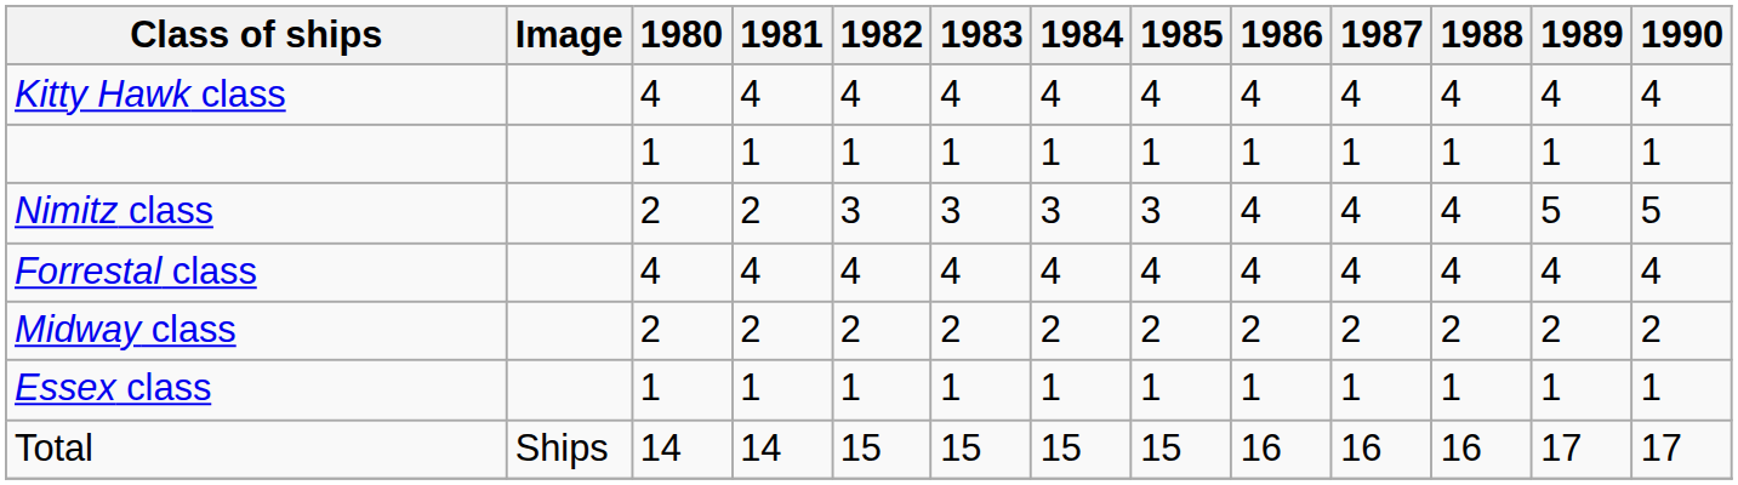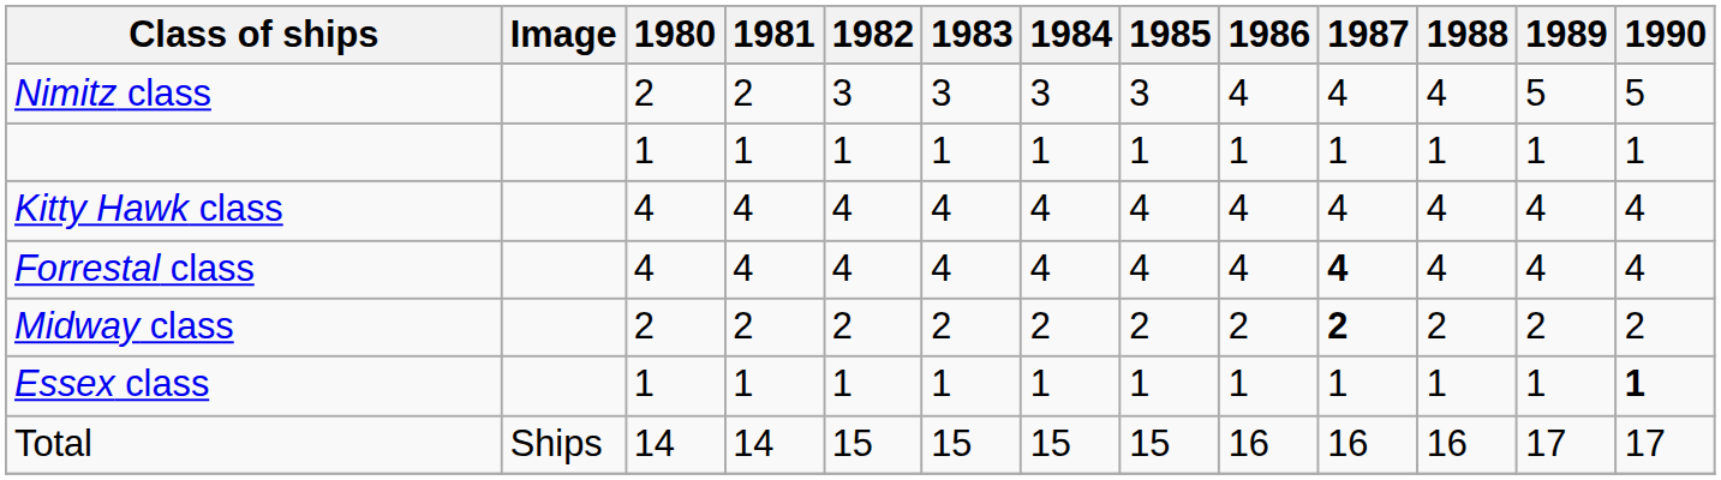 <table class="wikitable sortable collapsible collapsed">
 <tr>
 <th style="width:29%;">Class of ships</th>
 <th>Image</th>
 <th>1980</th>
 <th>1981</th>
 <th>1982</th>
 <th>1983</th>
 <th>1984</th>
 <th>1985</th>
 <th>1986</th>
 <th>1987</th>
 <th>1988</th>
 <th>1989</th>
 <th>1990</th>
 </tr>
 <tr valign="top">
-<td><a href='#'><em>Kitty Hawk</em> class</a></td>
+<td><a href='#'><em>Nimitz</em> class</a></td>
 <td></td>
+<td>2</td>
+<td>2</td>
+<td>3</td>
+<td>3</td>
+<td>3</td>
+<td>3</td>
 <td>4</td>
 <td>4</td>
 <td>4</td>
-<td>4</td>
-<td>4</td>
-<td>4</td>
-<td>4</td>
-<td>4</td>
-<td>4</td>
-<td>4</td>
-<td>4</td>
+<td>5</td>
+<td>5</td>
 </tr>
 <tr valign="top">
 <td></td>
 <td></td>
 <td>1</td>
 <td>1</td>
 <td>1</td>
 <td>1</td>
 <td>1</td>
 <td>1</td>
 <td>1</td>
 <td>1</td>
 <td>1</td>
 <td>1</td>
 <td>1</td>
 </tr>
 <tr valign="top">
-<td><a href='#'><em>Nimitz</em> class</a></td>
-<td></td>
-<td>2</td>
-<td>2</td>
-<td>3</td>
-<td>3</td>
-<td>3</td>
-<td>3</td>
-<td>4</td>
-<td>4</td>
-<td>4</td>
-<td>5</td>
-<td>5</td>
-</tr>
-<tr valign="top">
-<td><a href='#'><em>Forrestal</em> class</a></td>
+<td><a href='#'><em>Kitty Hawk</em> class</a></td>
 <td></td>
 <td>4</td>
 <td>4</td>
 <td>4</td>
 <td>4</td>
 <td>4</td>
 <td>4</td>
 <td>4</td>
 <td>4</td>
 <td>4</td>
 <td>4</td>
 <td>4</td>
 </tr>
 <tr valign="top">
+<td><a href='#'><em>Forrestal</em> class</a></td>
+<td></td>
+<td>4</td>
+<td>4</td>
+<td>4</td>
+<td>4</td>
+<td>4</td>
+<td>4</td>
+<td>4</td>
+<td><strong>4</strong></td>
+<td>4</td>
+<td>4</td>
+<td>4</td>
+</tr>
+<tr valign="top">
 <td><a href='#'><em>Midway</em> class</a></td>
 <td></td>
 <td>2</td>
 <td>2</td>
 <td>2</td>
 <td>2</td>
 <td>2</td>
 <td>2</td>
 <td>2</td>
-<td>2</td>
+<td><strong>2</strong></td>
 <td>2</td>
 <td>2</td>
 <td>2</td>
 </tr>
 <tr valign="top">
 <td><a href='#'><em>Essex</em> class</a></td>
 <td></td>
 <td>1</td>
 <td>1</td>
 <td>1</td>
 <td>1</td>
 <td>1</td>
 <td>1</td>
 <td>1</td>
 <td>1</td>
 <td>1</td>
 <td>1</td>
-<td>1</td>
+<td><strong>1</strong></td>
 </tr>
 <tr valign="top">
 <td>Total</td>
 <td>Ships</td>
 <td>14</td>
 <td>14</td>
 <td>15</td>
 <td>15</td>
 <td>15</td>
 <td>15</td>
 <td>16</td>
 <td>16</td>
 <td>16</td>
 <td>17</td>
 <td>17</td>
 </tr>
 <tr>
 </tr>
 </table>
